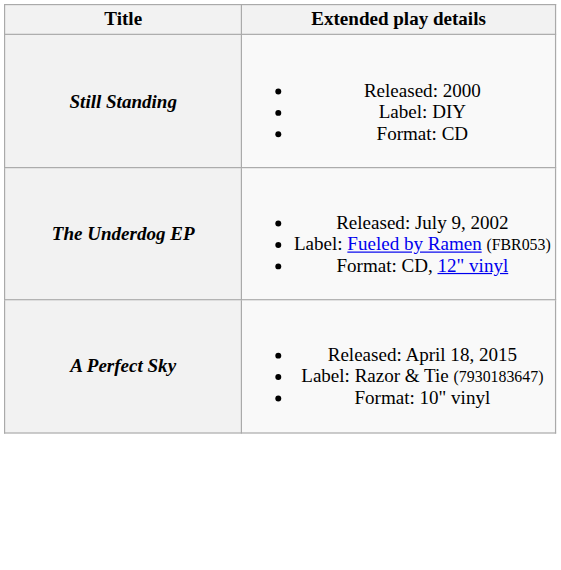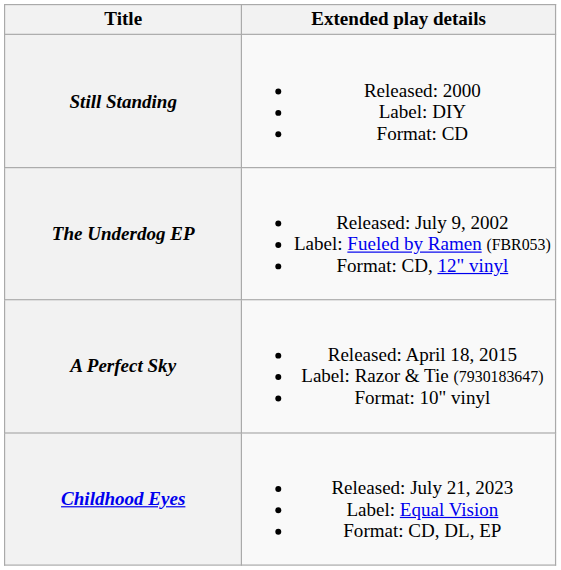 <table class="wikitable plainrowheaders" style="text-align:center;" border="1">
 <tr>
 <th scope="col" style="width:12em;">Title</th>
 <th scope="col" style="width:16em;">Extended play details</th>
 </tr>
 <tr>
 <th scope="row"><em>Still Standing</em></th>
 <td><br><ul><li>Released: 2000</li><li>Label: DIY</li><li>Format: CD</li></ul></td>
 </tr>
 <tr>
 <th scope="row"><em>The Underdog EP</em></th>
 <td><br><ul><li>Released: July 9, 2002</li><li>Label: <a href='#'>Fueled by Ramen</a> <small>(FBR053)</small></li><li>Format: CD, <a href='#'>12" vinyl</a></li></ul></td>
 </tr>
 <tr>
 <th scope="row"><em>A Perfect Sky</em></th>
 <td><br><ul><li>Released: April 18, 2015</li><li>Label: Razor & Tie <small>(7930183647)</small></li><li>Format: 10" vinyl</li></ul></td>
 </tr>
+<tr>
+<th scope="row"><em><a href='#'>Childhood Eyes</a></em></th>
+<td><br><ul><li>Released: July 21, 2023</li><li>Label: <a href='#'>Equal Vision</a></li><li>Format: CD, DL, EP</li></ul></td>
+</tr>
 </table>
